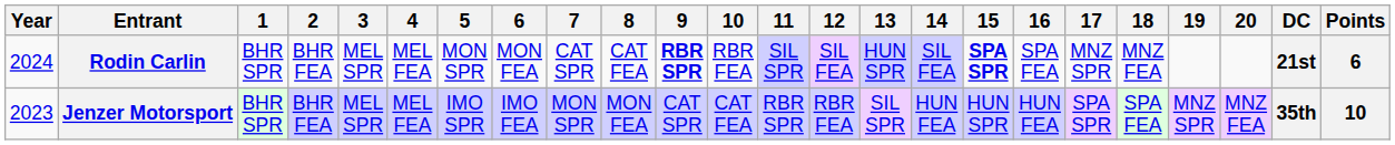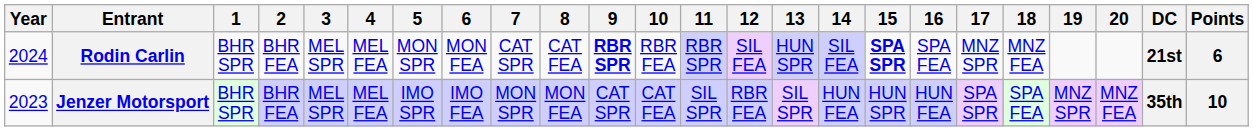 <table class="wikitable" style="text-align:center; font-size:85%;">
 <tr>
 <th>Year</th>
 <th>Entrant</th>
 <th>1</th>
 <th>2</th>
 <th>3</th>
 <th>4</th>
 <th>5</th>
 <th>6</th>
 <th>7</th>
 <th>8</th>
 <th>9</th>
 <th>10</th>
 <th>11</th>
 <th>12</th>
 <th>13</th>
 <th>14</th>
 <th>15</th>
 <th>16</th>
 <th>17</th>
 <th>18</th>
 <th>19</th>
 <th>20</th>
 <th>DC</th>
 <th>Points</th>
 </tr>
 <tr>
 <td><a href='#'>2024</a></td>
 <th nowrap><a href='#'>Rodin Carlin</a></th>
 <td><a href='#'>BHR<br>SPR</a></td>
 <td><a href='#'>BHR<br>FEA</a></td>
 <td><a href='#'>MEL<br>SPR</a></td>
 <td><a href='#'>MEL<br>FEA</a></td>
 <td><a href='#'>MON<br>SPR</a></td>
 <td><a href='#'>MON<br>FEA</a></td>
 <td><a href='#'>CAT<br>SPR</a></td>
 <td><a href='#'>CAT<br>FEA</a></td>
 <td><strong><a href='#'>RBR<br>SPR</a></strong></td>
 <td><a href='#'>RBR<br>FEA</a></td>
-<td style="background:#CFCFFF;"><a href='#'>SIL<br>SPR</a><br></td>
+<td style="background:#CFCFFF;"><a href='#'>RBR<br>SPR</a><br></td>
 <td style="background:#EFCFFF;"><a href='#'>SIL<br>FEA</a><br></td>
 <td style="background:#CFCFFF;"><a href='#'>HUN<br>SPR</a><br></td>
 <td style="background:#CFCFFF;"><a href='#'>SIL<br>FEA</a><br></td>
 <td><strong><a href='#'>SPA<br>SPR</a></strong></td>
 <td><a href='#'>SPA<br>FEA</a></td>
 <td><a href='#'>MNZ<br>SPR</a></td>
 <td><a href='#'>MNZ<br>FEA</a></td>
 <td></td>
 <td></td>
 <th>21st</th>
 <th>6</th>
 </tr>
 <tr>
 <td><a href='#'>2023</a></td>
 <th nowrap><a href='#'>Jenzer Motorsport</a></th>
 <td style="background:#DFFFDF;"><a href='#'>BHR<br>SPR</a><br></td>
 <td style="background:#CFCFFF;"><a href='#'>BHR<br>FEA</a><br></td>
 <td style="background:#CFCFFF;"><a href='#'>MEL<br>SPR</a><br></td>
 <td style="background:#CFCFFF;"><a href='#'>MEL<br>FEA</a><br></td>
 <td style="background:#CFCFFF;"><a href='#'>IMO<br>SPR</a><br></td>
 <td style="background:#CFCFFF;"><a href='#'>IMO<br>FEA</a><br></td>
 <td style="background:#CFCFFF;"><a href='#'>MON<br>SPR</a><br></td>
 <td style="background:#CFCFFF;"><a href='#'>MON<br>FEA</a><br></td>
 <td style="background:#CFCFFF;"><a href='#'>CAT<br>SPR</a><br></td>
 <td style="background:#CFCFFF;"><a href='#'>CAT<br>FEA</a><br></td>
-<td style="background:#CFCFFF;"><a href='#'>RBR<br>SPR</a><br></td>
+<td style="background:#CFCFFF;"><a href='#'>SIL<br>SPR</a><br></td>
 <td style="background:#CFCFFF;"><a href='#'>RBR<br>FEA</a><br></td>
 <td style="background:#EFCFFF;"><a href='#'>SIL<br>SPR</a><br></td>
 <td style="background:#CFCFFF;"><a href='#'>HUN<br>FEA</a><br></td>
 <td style="background:#CFCFFF;"><a href='#'>HUN<br>SPR</a><br></td>
 <td style="background:#CFCFFF;"><a href='#'>HUN<br>FEA</a><br></td>
 <td style="background:#EFCFFF;"><a href='#'>SPA<br>SPR</a><br></td>
 <td style="background:#DFFFDF;"><a href='#'>SPA<br>FEA</a><br></td>
 <td style="background:#EFCFFF;"><a href='#'>MNZ<br>SPR</a><br></td>
 <td style="background:#EFCFFF;"><a href='#'>MNZ<br>FEA</a><br></td>
 <th>35th</th>
 <th>10</th>
 </tr>
 </table>
